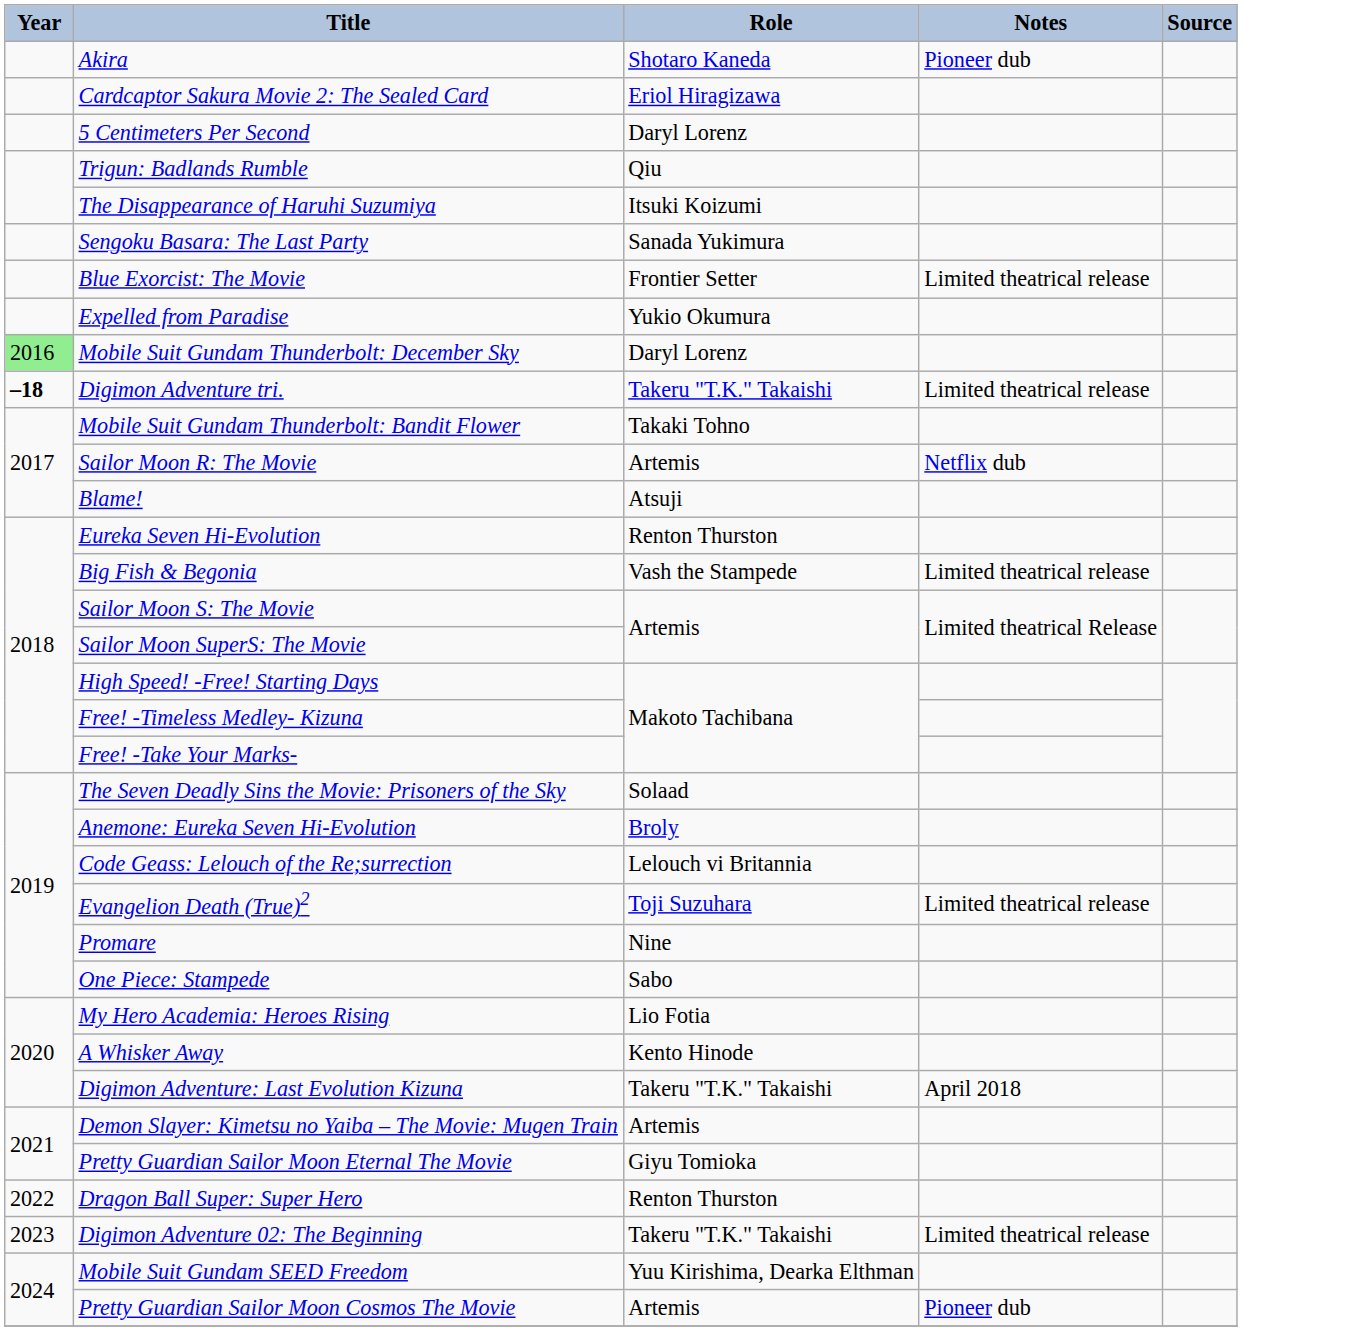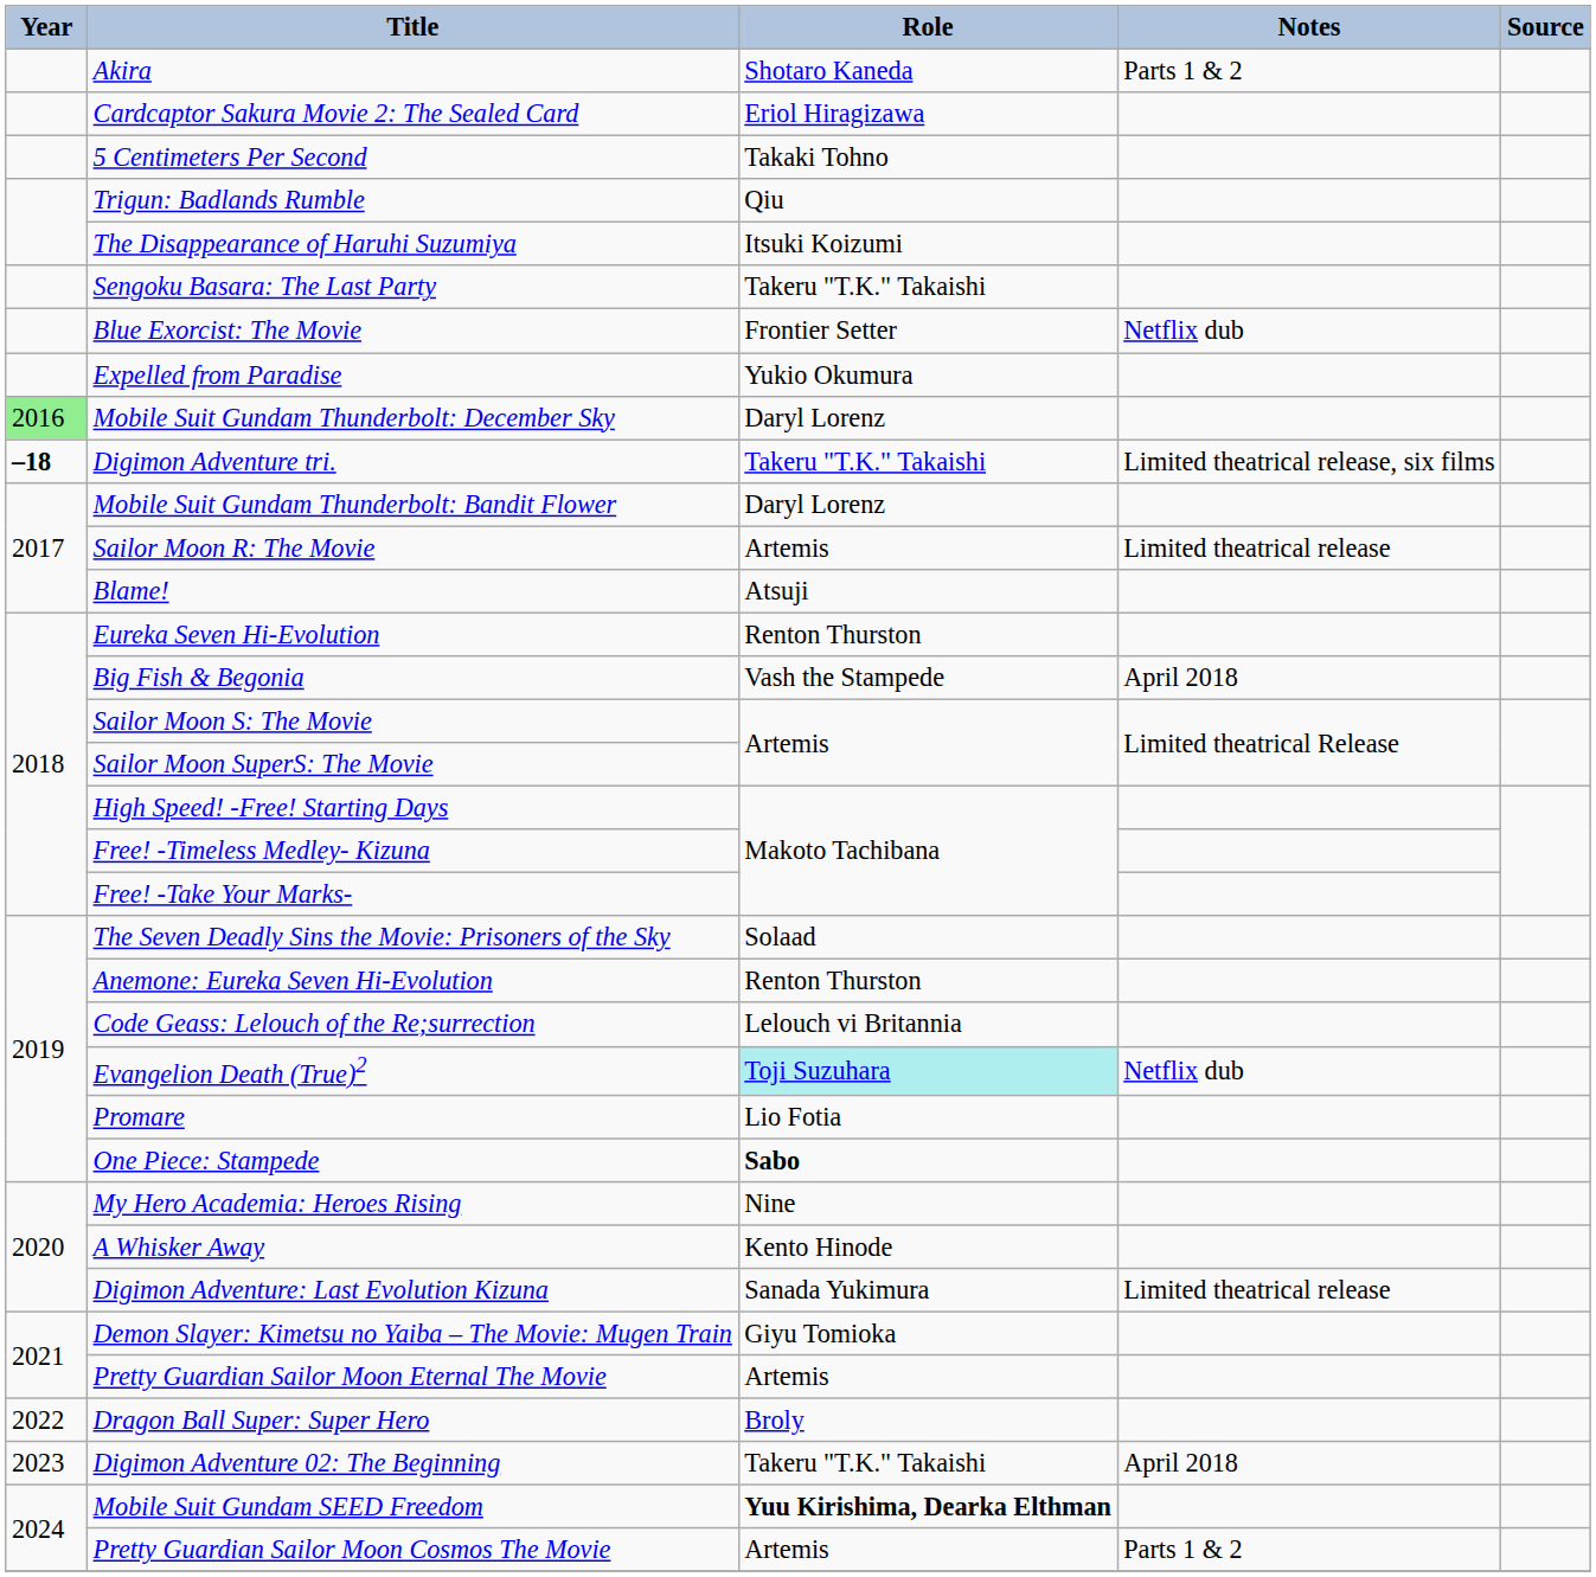 <table class="wikitable sortable plainrowheaders" style="width=95%; font-size: 95%;">
 <tr>
 <th style="background:#b0c4de; width:40px;">Year </th>
 <th style="background:#b0c4de;">Title</th>
 <th style="background:#b0c4de;">Role</th>
 <th class="unsortable" style="background:#b0c4de;">Notes</th>
 <th class="unsortable" style="background:#b0c4de;">Source</th>
 </tr>
 <tr>
 <td></td>
 <td><em><a href='#'>Akira</a></em></td>
 <td><a href='#'>Shotaro Kaneda</a></td>
-<td><a href='#'>Pioneer</a> dub</td>
+<td>Parts 1 & 2</td>
 <td></td>
 </tr>
 <tr>
 <td></td>
 <td><em><a href='#'>Cardcaptor Sakura Movie 2: The Sealed Card</a></em></td>
 <td><a href='#'>Eriol Hiragizawa</a></td>
 <td></td>
 <td></td>
 </tr>
 <tr>
 <td></td>
 <td><em><a href='#'>5 Centimeters Per Second</a></em></td>
-<td>Daryl Lorenz</td>
+<td>Takaki Tohno</td>
 <td></td>
 <td></td>
 </tr>
 <tr>
 <td rowspan="2"></td>
 <td><em><a href='#'>Trigun: Badlands Rumble</a></em></td>
 <td>Qiu</td>
 <td></td>
 <td></td>
 </tr>
 <tr>
 <td><em><a href='#'>The Disappearance of Haruhi Suzumiya</a></em></td>
 <td>Itsuki Koizumi</td>
 <td></td>
 <td></td>
 </tr>
 <tr>
 <td></td>
 <td><em><a href='#'>Sengoku Basara: The Last Party</a></em></td>
-<td>Sanada Yukimura</td>
+<td>Takeru "T.K." Takaishi</td>
 <td></td>
 <td></td>
 </tr>
 <tr>
 <td></td>
 <td><em><a href='#'>Blue Exorcist: The Movie</a></em></td>
 <td>Frontier Setter</td>
-<td>Limited theatrical release</td>
+<td><a href='#'>Netflix</a> dub</td>
 <td></td>
 </tr>
 <tr>
 <td></td>
 <td><em><a href='#'>Expelled from Paradise</a></em></td>
 <td>Yukio Okumura</td>
 <td></td>
 <td></td>
 </tr>
 <tr>
 <td style="background: lightgreen;">2016</td>
 <td><em><a href='#'>Mobile Suit Gundam Thunderbolt: December Sky</a></em></td>
 <td>Daryl Lorenz</td>
 <td></td>
 <td></td>
 </tr>
 <tr>
 <td><strong>–18</strong></td>
 <td><em><a href='#'>Digimon Adventure tri.</a></em></td>
 <td><a href='#'>Takeru "T.K." Takaishi</a></td>
-<td>Limited theatrical release</td>
+<td>Limited theatrical release, six films</td>
 <td></td>
 </tr>
 <tr>
 <td rowspan="3">2017</td>
 <td><em><a href='#'>Mobile Suit Gundam Thunderbolt: Bandit Flower</a></em></td>
-<td>Takaki Tohno</td>
+<td>Daryl Lorenz</td>
 <td></td>
 <td></td>
 </tr>
 <tr>
 <td><em><a href='#'>Sailor Moon R: The Movie</a></em></td>
 <td>Artemis</td>
-<td><a href='#'>Netflix</a> dub</td>
+<td>Limited theatrical release</td>
 <td></td>
 </tr>
 <tr>
 <td><em><a href='#'>Blame!</a></em></td>
 <td>Atsuji</td>
 <td></td>
 <td></td>
 </tr>
 <tr>
 <td rowspan="7">2018</td>
 <td><em><a href='#'>Eureka Seven Hi-Evolution</a></em></td>
 <td>Renton Thurston</td>
 <td></td>
 <td></td>
 </tr>
 <tr>
 <td><em><a href='#'>Big Fish & Begonia</a></em></td>
 <td>Vash the Stampede</td>
-<td>Limited theatrical release</td>
+<td>April 2018</td>
 <td></td>
 </tr>
 <tr>
 <td><em><a href='#'>Sailor Moon S: The Movie</a></em></td>
 <td rowspan="2">Artemis</td>
 <td rowspan="2">Limited theatrical Release</td>
 <td rowspan="2"></td>
 </tr>
 <tr>
 <td><em><a href='#'>Sailor Moon SuperS: The Movie</a></em></td>
 </tr>
 <tr>
 <td><em><a href='#'>High Speed! -Free! Starting Days</a></em></td>
 <td rowspan="3">Makoto Tachibana</td>
 <td></td>
 <td rowspan="3"></td>
 </tr>
 <tr>
 <td><em><a href='#'>Free! -Timeless Medley- Kizuna</a></em></td>
 <td></td>
 </tr>
 <tr>
 <td><em><a href='#'>Free! -Take Your Marks-</a> </em></td>
 <td></td>
 </tr>
 <tr>
 <td rowspan="6">2019</td>
 <td><em><a href='#'>The Seven Deadly Sins the Movie: Prisoners of the Sky</a></em></td>
 <td>Solaad</td>
 <td></td>
 <td></td>
 </tr>
 <tr>
 <td><em><a href='#'>Anemone: Eureka Seven Hi-Evolution</a></em></td>
-<td><a href='#'>Broly</a></td>
+<td>Renton Thurston</td>
 <td></td>
 <td></td>
 </tr>
 <tr>
 <td><em><a href='#'>Code Geass: Lelouch of the Re;surrection</a></em></td>
 <td>Lelouch vi Britannia</td>
 <td></td>
 <td></td>
 </tr>
 <tr>
 <td><em><a href='#'>Evangelion Death (True)<sup>2</sup></a></em></td>
-<td><a href='#'>Toji Suzuhara</a></td>
-<td>Limited theatrical release</td>
+<td style="background: paleturquoise;"><a href='#'>Toji Suzuhara</a></td>
+<td><a href='#'>Netflix</a> dub</td>
 <td></td>
 </tr>
 <tr>
 <td><em><a href='#'>Promare</a></em></td>
-<td>Nine</td>
+<td>Lio Fotia</td>
 <td></td>
 <td></td>
 </tr>
 <tr>
 <td><em><a href='#'>One Piece: Stampede</a></em></td>
-<td>Sabo</td>
+<td><strong>Sabo</strong></td>
 <td></td>
 <td></td>
 </tr>
 <tr>
 <td rowspan="3">2020</td>
 <td><em><a href='#'>My Hero Academia: Heroes Rising</a></em></td>
-<td>Lio Fotia</td>
+<td>Nine</td>
 <td></td>
 <td></td>
 </tr>
 <tr>
 <td><em><a href='#'>A Whisker Away</a></em></td>
 <td>Kento Hinode</td>
 <td></td>
 <td></td>
 </tr>
 <tr>
 <td><em><a href='#'>Digimon Adventure: Last Evolution Kizuna</a></em></td>
-<td>Takeru "T.K." Takaishi</td>
-<td>April 2018</td>
+<td>Sanada Yukimura</td>
+<td>Limited theatrical release</td>
 <td></td>
 </tr>
 <tr>
 <td rowspan="2">2021</td>
 <td><em><a href='#'>Demon Slayer: Kimetsu no Yaiba – The Movie: Mugen Train</a></em></td>
-<td>Artemis</td>
+<td>Giyu Tomioka</td>
 <td></td>
 <td></td>
 </tr>
 <tr>
 <td><em><a href='#'>Pretty Guardian Sailor Moon Eternal The Movie</a></em></td>
-<td>Giyu Tomioka</td>
+<td>Artemis</td>
 <td></td>
 <td></td>
 </tr>
 <tr>
 <td>2022</td>
 <td><em><a href='#'>Dragon Ball Super: Super Hero</a></em></td>
-<td>Renton Thurston</td>
+<td><a href='#'>Broly</a></td>
 <td></td>
 <td></td>
 </tr>
 <tr>
 <td>2023</td>
 <td><em><a href='#'>Digimon Adventure 02: The Beginning</a></em></td>
 <td>Takeru "T.K." Takaishi</td>
-<td>Limited theatrical release</td>
+<td>April 2018</td>
 <td></td>
 </tr>
 <tr>
 <td rowspan="2">2024</td>
 <td><em><a href='#'>Mobile Suit Gundam SEED Freedom</a></em></td>
-<td>Yuu Kirishima, Dearka Elthman</td>
+<td><strong>Yuu Kirishima, Dearka Elthman</strong></td>
 <td></td>
 <td></td>
 </tr>
 <tr>
 <td><em><a href='#'>Pretty Guardian Sailor Moon Cosmos The Movie</a></em></td>
 <td>Artemis</td>
-<td><a href='#'>Pioneer</a> dub</td>
+<td>Parts 1 & 2</td>
 <td></td>
 </tr>
 <tr>
 </tr>
 </table>
